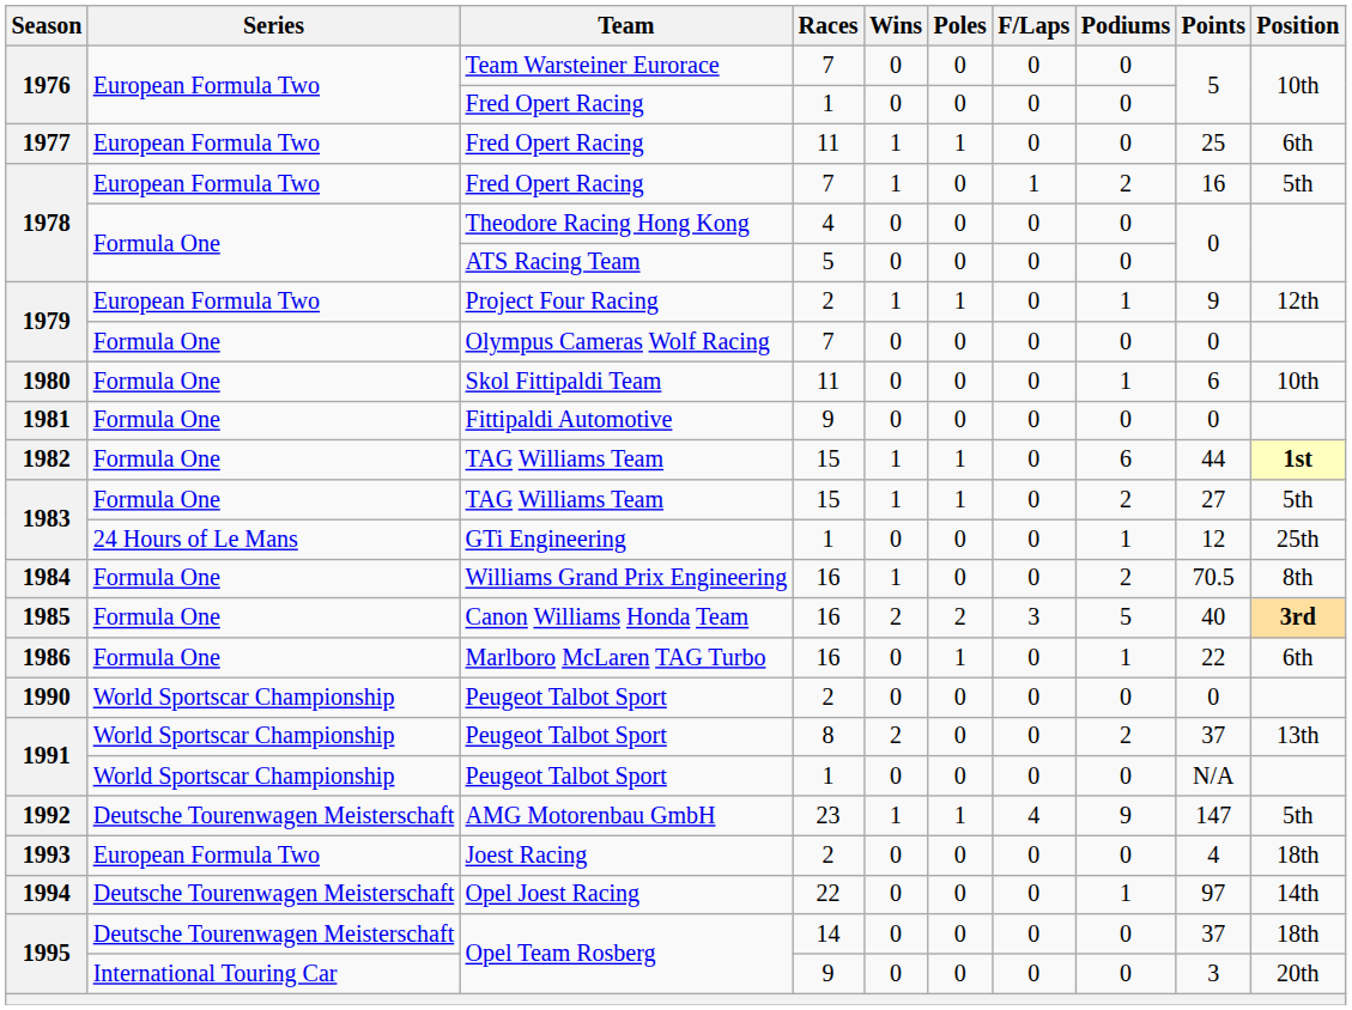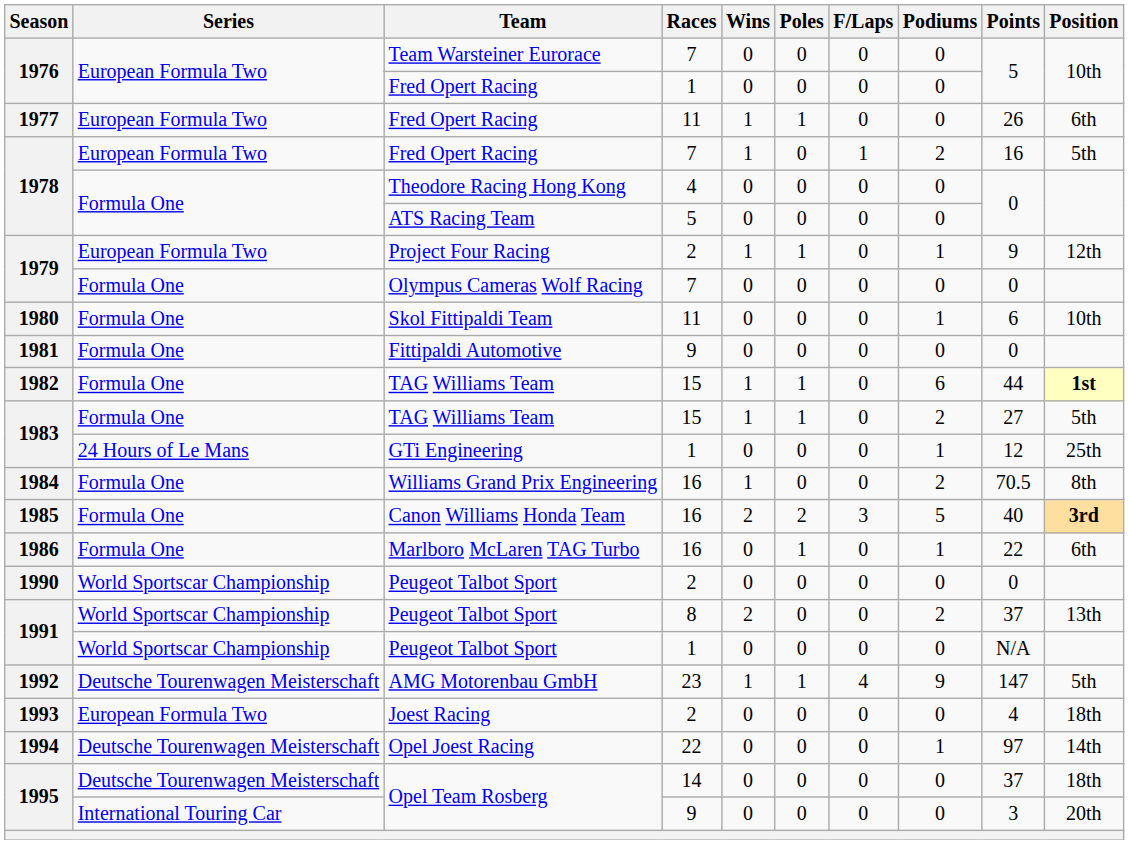 <table class="wikitable" style="font-size: 90%; text-align:center">
 <tr>
 <th>Season</th>
 <th>Series</th>
 <th>Team</th>
 <th>Races</th>
 <th>Wins</th>
 <th>Poles</th>
 <th>F/Laps</th>
 <th>Podiums</th>
 <th>Points</th>
 <th>Position</th>
 </tr>
 <tr>
 <th rowspan=2>1976</th>
 <td rowspan="2" style="text-align:left"><a href='#'>European Formula Two</a></td>
 <td align=left><a href='#'>Team Warsteiner Eurorace</a></td>
 <td>7</td>
 <td>0</td>
 <td>0</td>
 <td>0</td>
 <td>0</td>
 <td rowspan=2>5</td>
 <td rowspan=2>10th</td>
 </tr>
 <tr>
 <td align=left><a href='#'>Fred Opert Racing</a></td>
 <td>1</td>
 <td>0</td>
 <td>0</td>
 <td>0</td>
 <td>0</td>
 </tr>
 <tr>
 <th>1977</th>
 <td align=left><a href='#'>European Formula Two</a></td>
 <td align=left><a href='#'>Fred Opert Racing</a></td>
 <td>11</td>
 <td>1</td>
 <td>1</td>
 <td>0</td>
 <td>0</td>
-<td>25</td>
+<td>26</td>
 <td>6th</td>
 </tr>
 <tr>
 <th rowspan=3>1978</th>
 <td align=left><a href='#'>European Formula Two</a></td>
 <td align=left><a href='#'>Fred Opert Racing</a></td>
 <td>7</td>
 <td>1</td>
 <td>0</td>
 <td>1</td>
 <td>2</td>
 <td>16</td>
 <td>5th</td>
 </tr>
 <tr>
 <td rowspan="2" style="text-align:left"><a href='#'>Formula One</a></td>
 <td align=left><a href='#'>Theodore Racing Hong Kong</a></td>
 <td>4</td>
 <td>0</td>
 <td>0</td>
 <td>0</td>
 <td>0</td>
 <td rowspan=2>0</td>
 <td rowspan=2></td>
 </tr>
 <tr>
 <td align=left><a href='#'>ATS Racing Team</a></td>
 <td>5</td>
 <td>0</td>
 <td>0</td>
 <td>0</td>
 <td>0</td>
 </tr>
 <tr>
 <th rowspan=2>1979</th>
 <td align=left><a href='#'>European Formula Two</a></td>
 <td align=left><a href='#'>Project Four Racing</a></td>
 <td>2</td>
 <td>1</td>
 <td>1</td>
 <td>0</td>
 <td>1</td>
 <td>9</td>
 <td>12th</td>
 </tr>
 <tr>
 <td align=left><a href='#'>Formula One</a></td>
 <td align=left><a href='#'>Olympus Cameras</a> <a href='#'>Wolf Racing</a></td>
 <td>7</td>
 <td>0</td>
 <td>0</td>
 <td>0</td>
 <td>0</td>
 <td>0</td>
 <td></td>
 </tr>
 <tr>
 <th>1980</th>
 <td align=left><a href='#'>Formula One</a></td>
 <td align=left><a href='#'>Skol Fittipaldi Team</a></td>
 <td>11</td>
 <td>0</td>
 <td>0</td>
 <td>0</td>
 <td>1</td>
 <td>6</td>
 <td>10th</td>
 </tr>
 <tr>
 <th>1981</th>
 <td align=left><a href='#'>Formula One</a></td>
 <td align=left><a href='#'>Fittipaldi Automotive</a></td>
 <td>9</td>
 <td>0</td>
 <td>0</td>
 <td>0</td>
 <td>0</td>
 <td>0</td>
 <td></td>
 </tr>
 <tr>
 <th>1982</th>
 <td align=left><a href='#'>Formula One</a></td>
 <td align=left><a href='#'>TAG</a> <a href='#'>Williams Team</a></td>
 <td>15</td>
 <td>1</td>
 <td>1</td>
 <td>0</td>
 <td>6</td>
 <td>44</td>
 <td style="background:#FFFFBF"><strong>1st</strong></td>
 </tr>
 <tr>
 <th rowspan=2>1983</th>
 <td align=left><a href='#'>Formula One</a></td>
 <td align=left><a href='#'>TAG</a> <a href='#'>Williams Team</a></td>
 <td>15</td>
 <td>1</td>
 <td>1</td>
 <td>0</td>
 <td>2</td>
 <td>27</td>
 <td>5th</td>
 </tr>
 <tr>
 <td align=left><a href='#'>24 Hours of Le Mans</a></td>
 <td align=left><a href='#'>GTi Engineering</a></td>
 <td>1</td>
 <td>0</td>
 <td>0</td>
 <td>0</td>
 <td>1</td>
 <td>12</td>
 <td>25th</td>
 </tr>
 <tr>
 <th>1984</th>
 <td align=left><a href='#'>Formula One</a></td>
 <td align=left nowrap><a href='#'>Williams Grand Prix Engineering</a></td>
 <td>16</td>
 <td>1</td>
 <td>0</td>
 <td>0</td>
 <td>2</td>
 <td>70.5</td>
 <td>8th</td>
 </tr>
 <tr>
 <th>1985</th>
 <td align=left><a href='#'>Formula One</a></td>
 <td align=left><a href='#'>Canon</a> <a href='#'>Williams</a> <a href='#'>Honda</a> <a href='#'>Team</a></td>
 <td>16</td>
 <td>2</td>
 <td>2</td>
 <td>3</td>
 <td>5</td>
 <td>40</td>
 <td style="background:#FFDF9F"><strong>3rd</strong></td>
 </tr>
 <tr>
 <th>1986</th>
 <td align=left><a href='#'>Formula One</a></td>
 <td align=left><a href='#'>Marlboro</a> <a href='#'>McLaren</a> <a href='#'>TAG Turbo</a></td>
 <td>16</td>
 <td>0</td>
 <td>1</td>
 <td>0</td>
 <td>1</td>
 <td>22</td>
 <td>6th</td>
 </tr>
 <tr>
 <th>1990</th>
 <td align=left><a href='#'>World Sportscar Championship</a></td>
 <td align=left><a href='#'>Peugeot Talbot Sport</a></td>
 <td>2</td>
 <td>0</td>
 <td>0</td>
 <td>0</td>
 <td>0</td>
 <td>0</td>
 <td></td>
 </tr>
 <tr>
 <th rowspan=2>1991</th>
 <td align=left><a href='#'>World Sportscar Championship</a></td>
 <td align=left><a href='#'>Peugeot Talbot Sport</a></td>
 <td>8</td>
 <td>2</td>
 <td>0</td>
 <td>0</td>
 <td>2</td>
 <td>37</td>
 <td>13th</td>
 </tr>
 <tr>
 <td align=left><a href='#'>World Sportscar Championship</a></td>
 <td align=left><a href='#'>Peugeot Talbot Sport</a></td>
 <td>1</td>
 <td>0</td>
 <td>0</td>
 <td>0</td>
 <td>0</td>
 <td>N/A</td>
 <td></td>
 </tr>
 <tr>
 <th>1992</th>
 <td align=left><a href='#'>Deutsche Tourenwagen Meisterschaft</a></td>
 <td align=left><a href='#'>AMG Motorenbau GmbH</a></td>
 <td>23</td>
 <td>1</td>
 <td>1</td>
 <td>4</td>
 <td>9</td>
 <td>147</td>
 <td>5th</td>
 </tr>
 <tr>
 <th>1993</th>
 <td align=left><a href='#'>European Formula Two</a></td>
 <td align=left><a href='#'>Joest Racing</a></td>
 <td>2</td>
 <td>0</td>
 <td>0</td>
 <td>0</td>
 <td>0</td>
 <td>4</td>
 <td>18th</td>
 </tr>
 <tr>
 <th>1994</th>
 <td align=left><a href='#'>Deutsche Tourenwagen Meisterschaft</a></td>
 <td align=left><a href='#'>Opel Joest Racing</a></td>
 <td>22</td>
 <td>0</td>
 <td>0</td>
 <td>0</td>
 <td>1</td>
 <td>97</td>
 <td>14th</td>
 </tr>
 <tr>
 <th rowspan=2>1995</th>
 <td align=left nowrap><a href='#'>Deutsche Tourenwagen Meisterschaft</a></td>
 <td rowspan="2" style="text-align:left"><a href='#'>Opel Team Rosberg</a></td>
 <td>14</td>
 <td>0</td>
 <td>0</td>
 <td>0</td>
 <td>0</td>
 <td>37</td>
 <td>18th</td>
 </tr>
 <tr>
 <td align=left><a href='#'>International Touring Car</a></td>
 <td>9</td>
 <td>0</td>
 <td>0</td>
 <td>0</td>
 <td>0</td>
 <td>3</td>
 <td>20th</td>
 </tr>
 <tr>
 <th colspan="10"></th>
 </tr>
 </table>
